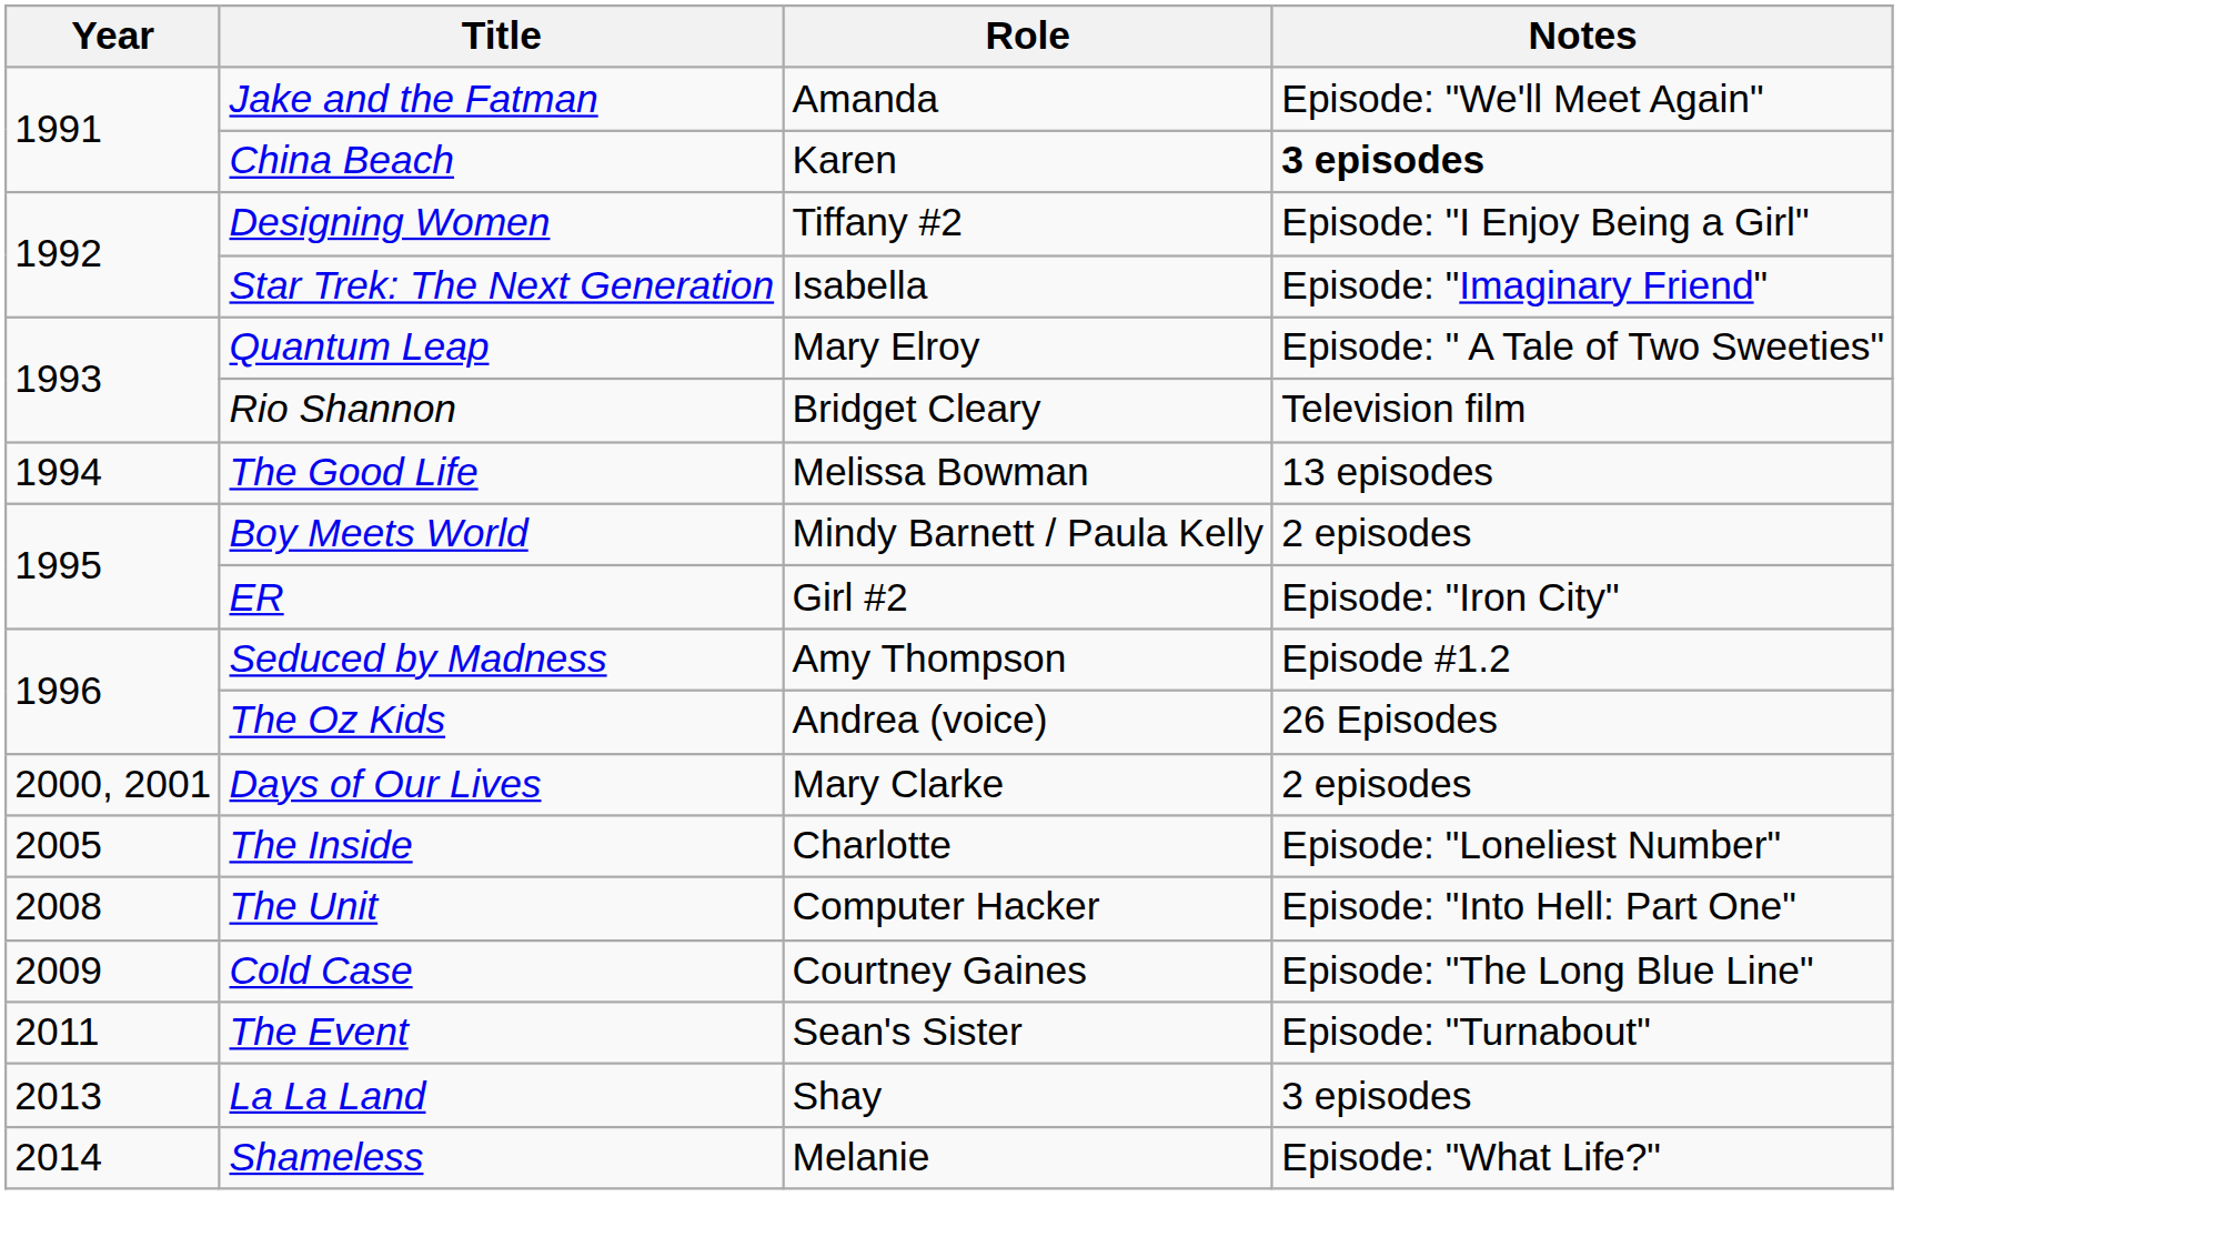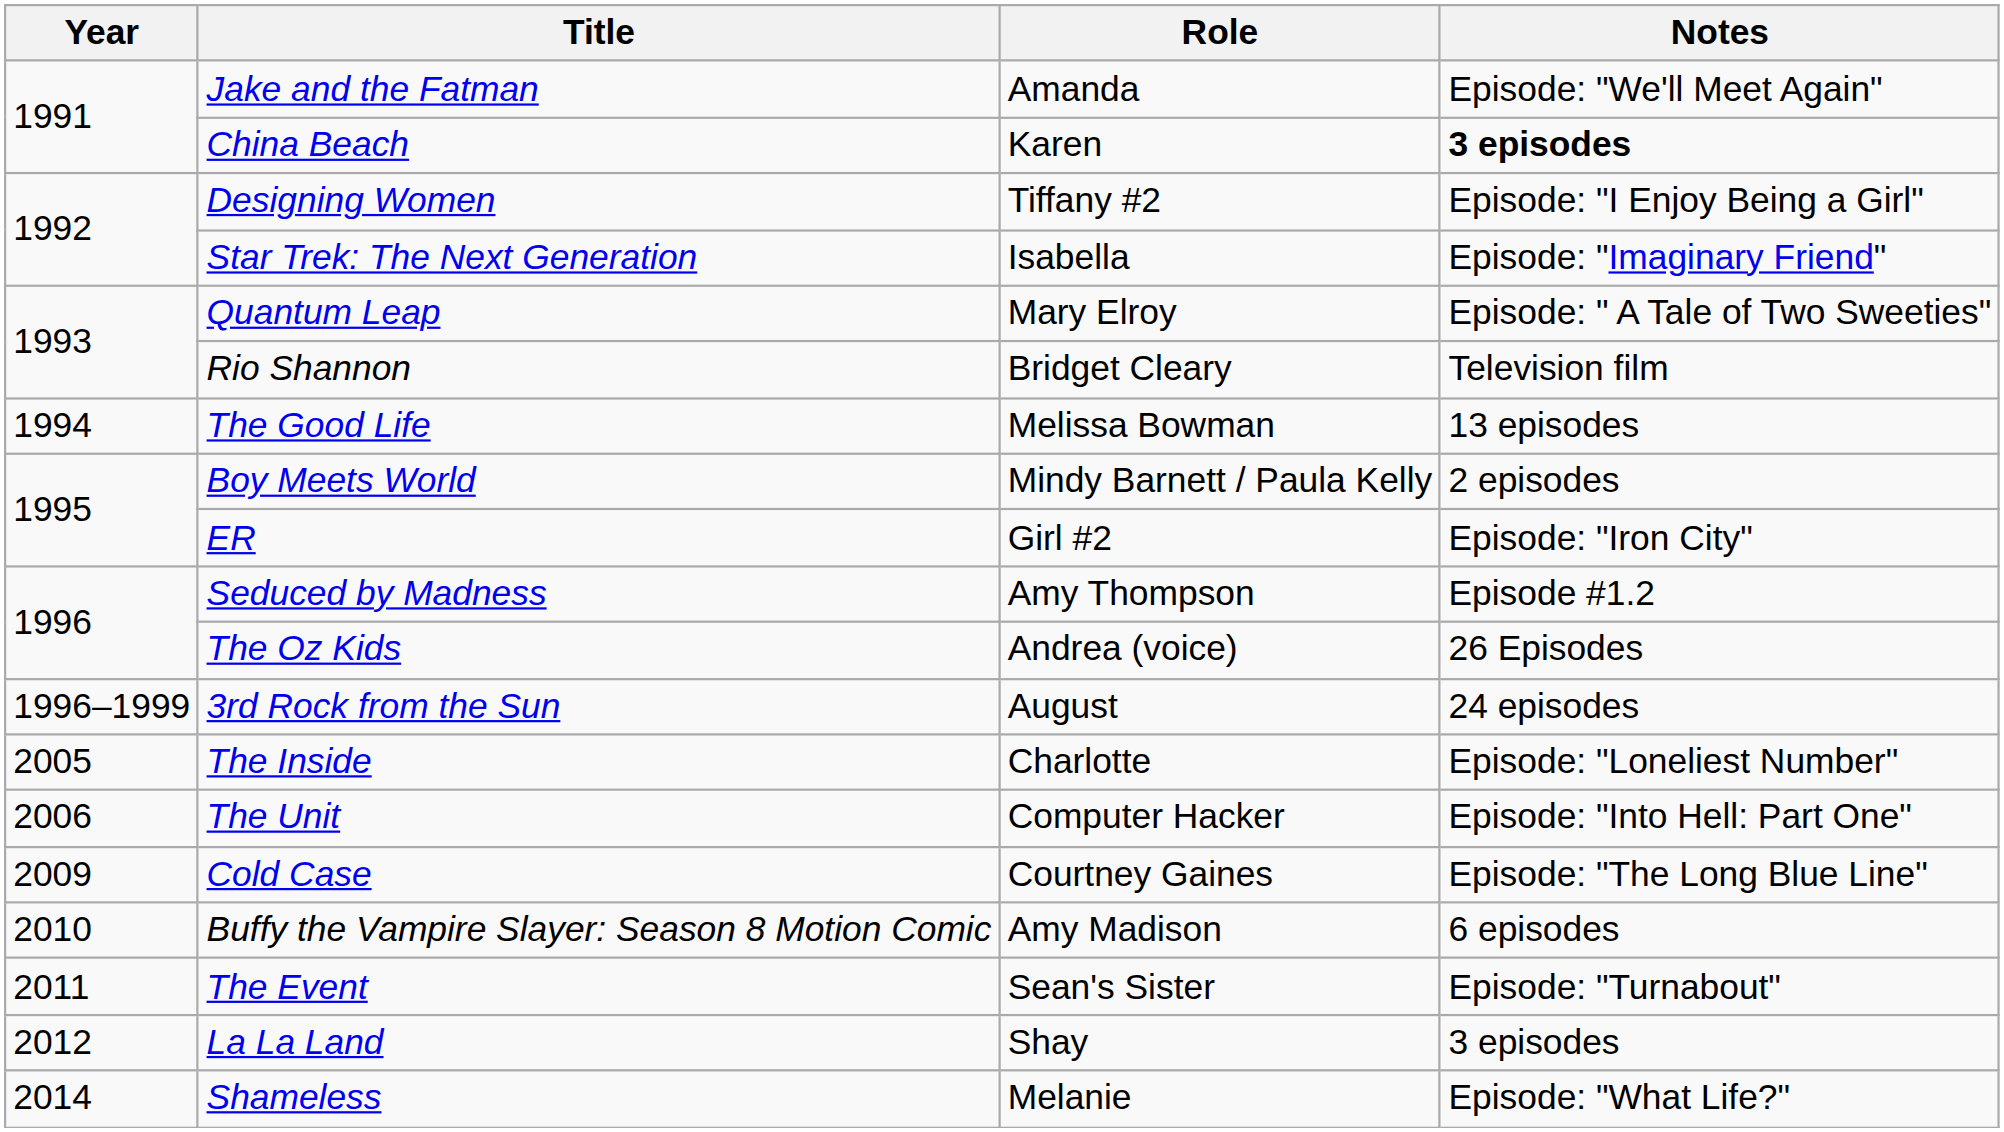 <table class="wikitable sortable">
 <tr>
 <th>Year</th>
 <th>Title</th>
 <th>Role</th>
 <th>Notes</th>
 </tr>
 <tr>
 <td rowspan="2">1991</td>
 <td><em><a href='#'>Jake and the Fatman</a></em></td>
 <td>Amanda</td>
 <td>Episode: "We'll Meet Again"</td>
 </tr>
 <tr>
 <td><em><a href='#'>China Beach</a></em></td>
 <td>Karen</td>
 <td><strong>3 episodes</strong></td>
 </tr>
 <tr>
 <td rowspan="2">1992</td>
 <td><em><a href='#'>Designing Women</a></em></td>
 <td>Tiffany #2</td>
 <td>Episode: "I Enjoy Being a Girl"</td>
 </tr>
 <tr>
 <td><em><a href='#'>Star Trek: The Next Generation</a></em></td>
 <td>Isabella</td>
 <td>Episode: "<a href='#'>Imaginary Friend</a>"</td>
 </tr>
 <tr>
 <td rowspan="2">1993</td>
 <td><em><a href='#'>Quantum Leap</a></em></td>
 <td>Mary Elroy</td>
 <td>Episode: " A Tale of Two Sweeties"</td>
 </tr>
 <tr>
 <td><em>Rio Shannon</em></td>
 <td>Bridget Cleary</td>
 <td>Television film</td>
 </tr>
 <tr>
 <td>1994</td>
 <td><a href='#'><em>The Good Life</em></a></td>
 <td>Melissa Bowman</td>
 <td>13 episodes</td>
 </tr>
 <tr>
 <td rowspan="2">1995</td>
 <td><em><a href='#'>Boy Meets World</a></em></td>
 <td>Mindy Barnett / Paula Kelly</td>
 <td>2 episodes</td>
 </tr>
 <tr>
 <td><a href='#'><em>ER</em></a></td>
 <td>Girl #2</td>
 <td>Episode: "Iron City"</td>
 </tr>
 <tr>
 <td rowspan="2">1996</td>
 <td><em><a href='#'>Seduced by Madness</a></em></td>
 <td>Amy Thompson</td>
 <td>Episode #1.2</td>
 </tr>
 <tr>
 <td><em><a href='#'>The Oz Kids</a></em></td>
 <td>Andrea (voice)</td>
 <td>26 Episodes</td>
 </tr>
 <tr>
-<td>2000, 2001</td>
-<td><em><a href='#'>Days of Our Lives</a></em></td>
-<td>Mary Clarke</td>
-<td>2 episodes</td>
+<td>1996–1999</td>
+<td><em><a href='#'>3rd Rock from the Sun</a></em></td>
+<td>August</td>
+<td>24 episodes</td>
 </tr>
 <tr>
 <td>2005</td>
 <td><a href='#'><em>The Inside</em></a></td>
 <td>Charlotte</td>
 <td>Episode: "Loneliest Number"</td>
 </tr>
 <tr>
-<td>2008</td>
+<td>2006</td>
 <td><em><a href='#'>The Unit</a></em></td>
 <td>Computer Hacker</td>
 <td>Episode: "Into Hell: Part One"</td>
 </tr>
 <tr>
 <td>2009</td>
 <td><em><a href='#'>Cold Case</a></em></td>
 <td>Courtney Gaines</td>
 <td>Episode: "The Long Blue Line"</td>
 </tr>
 <tr>
+<td>2010</td>
+<td><em>Buffy the Vampire Slayer: Season 8 Motion Comic</em></td>
+<td>Amy Madison</td>
+<td>6 episodes</td>
+</tr>
+<tr>
 <td>2011</td>
 <td><em><a href='#'>The Event</a></em></td>
 <td>Sean's Sister</td>
 <td>Episode: "Turnabout"</td>
 </tr>
 <tr>
-<td>2013</td>
+<td>2012</td>
 <td><a href='#'><em>La La Land</em></a></td>
 <td>Shay</td>
 <td>3 episodes</td>
 </tr>
 <tr>
 <td>2014</td>
 <td><a href='#'><em>Shameless</em></a></td>
 <td>Melanie</td>
 <td>Episode: "What Life?"</td>
 </tr>
 </table>
